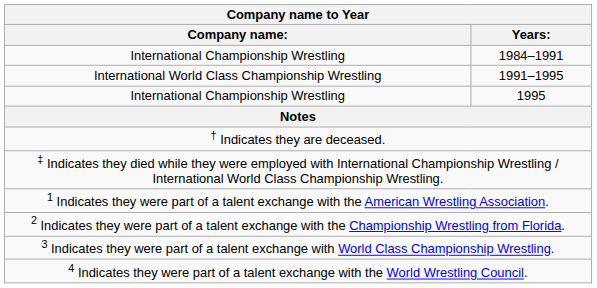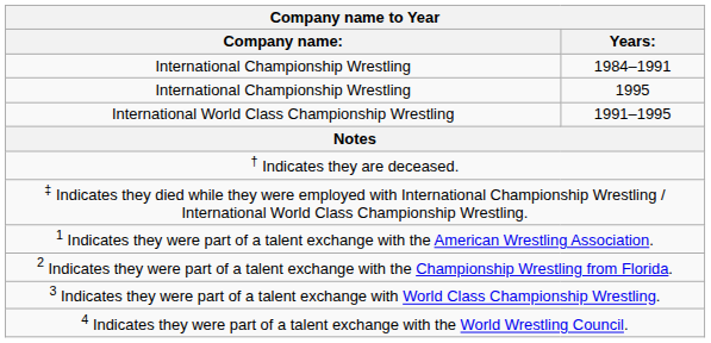 <table class="wikitable" width="70%" style="font-size:85%; text-align:center;">
 <tr>
 <th colspan="2">Company name to Year</th>
 </tr>
 <tr>
 <th>Company name:</th>
 <th>Years:</th>
 </tr>
 <tr>
 <td>International Championship Wrestling</td>
 <td>1984–1991</td>
 </tr>
 <tr>
+<td>International Championship Wrestling</td>
+<td>1995</td>
+</tr>
+<tr>
 <td>International World Class Championship Wrestling</td>
 <td>1991–1995</td>
-</tr>
-<tr>
-<td>International Championship Wrestling</td>
-<td>1995</td>
 </tr>
 <tr>
 <th colspan="2">Notes</th>
 </tr>
 <tr>
 <td colspan="2"><sup>†</sup> Indicates they are deceased.</td>
 </tr>
 <tr>
 <td colspan="2"><sup>‡</sup> Indicates they died while they were employed with International Championship Wrestling / International World Class Championship Wrestling.</td>
 </tr>
 <tr>
 <td colspan="2"><sup>1</sup> Indicates they were part of a talent exchange with the <a href='#'>American Wrestling Association</a>.</td>
 </tr>
 <tr>
 <td colspan="2"><sup>2</sup> Indicates they were part of a talent exchange with the <a href='#'>Championship Wrestling from Florida</a>.</td>
 </tr>
 <tr>
 <td colspan="2"><sup>3</sup> Indicates they were part of a talent exchange with <a href='#'>World Class Championship Wrestling</a>.</td>
 </tr>
 <tr>
 <td colspan="2"><sup>4</sup> Indicates they were part of a talent exchange with the <a href='#'>World Wrestling Council</a>.</td>
 </tr>
 </table>
